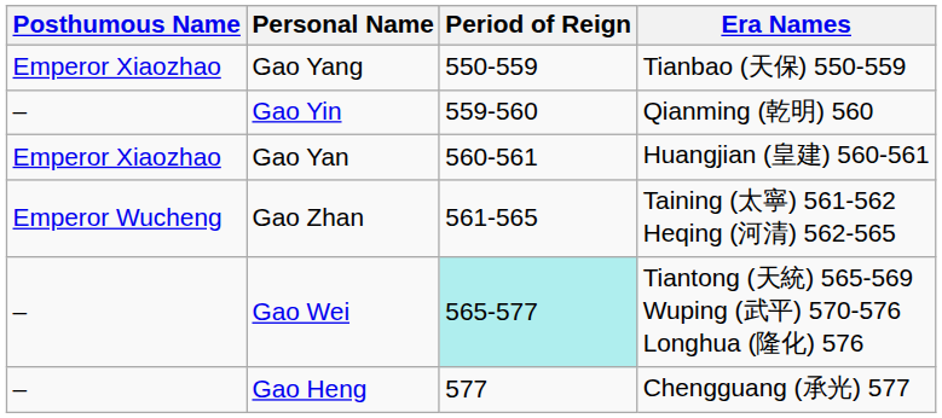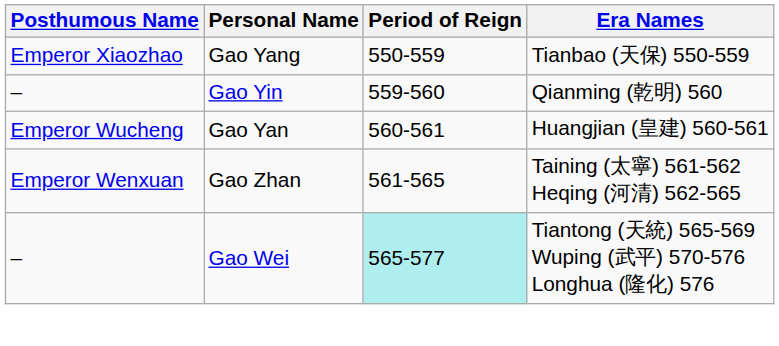 <table class="wikitable" style="margin-left: auto; margin-right: auto; border: none;">
 <tr bgcolor="#CCCCCC">
 <th><a href='#'>Posthumous Name</a></th>
 <th>Personal Name</th>
 <th>Period of Reign</th>
 <th><a href='#'>Era Names</a></th>
 </tr>
 <tr>
 <td><a href='#'>Emperor Xiaozhao</a></td>
 <td>Gao Yang</td>
 <td>550-559</td>
 <td>Tianbao (天保) 550-559</td>
 </tr>
 <tr>
 <td>–</td>
 <td><a href='#'>Gao Yin</a></td>
 <td>559-560</td>
 <td>Qianming (乾明) 560</td>
 </tr>
 <tr>
-<td><a href='#'>Emperor Xiaozhao</a></td>
+<td><a href='#'>Emperor Wucheng</a></td>
 <td>Gao Yan</td>
 <td>560-561</td>
 <td>Huangjian (皇建) 560-561</td>
 </tr>
 <tr>
-<td><a href='#'>Emperor Wucheng</a></td>
+<td><a href='#'>Emperor Wenxuan</a></td>
 <td>Gao Zhan</td>
 <td>561-565</td>
 <td>Taining (太寧) 561-562<br>Heqing (河清) 562-565</td>
 </tr>
 <tr>
 <td>–</td>
 <td><a href='#'>Gao Wei</a></td>
 <td style="background: paleturquoise;">565-577</td>
 <td>Tiantong (天統) 565-569<br>Wuping (武平) 570-576<br>Longhua (隆化) 576</td>
 </tr>
 <tr>
-<td>–</td>
-<td><a href='#'>Gao Heng</a></td>
-<td>577</td>
-<td>Chengguang (承光) 577</td>
-</tr>
-<tr>
 </tr>
 </table>
